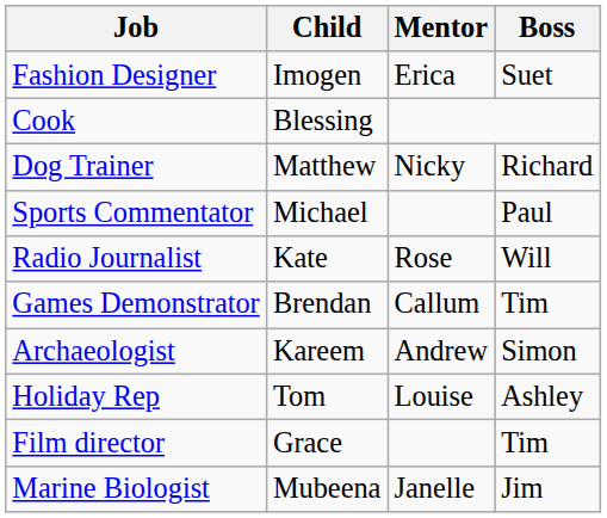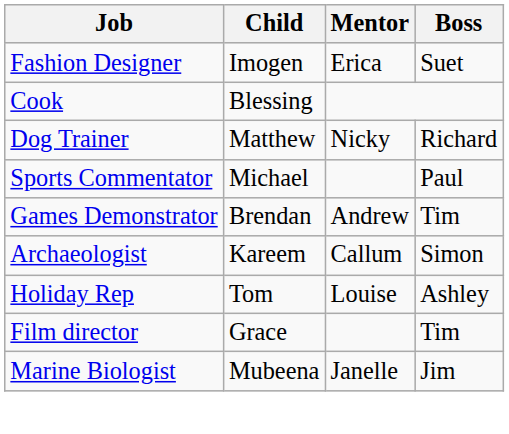 <table class="wikitable" border="1">
 <tr>
 <th>Job</th>
 <th>Child</th>
 <th>Mentor</th>
 <th>Boss</th>
 </tr>
 <tr>
 <td><a href='#'>Fashion Designer</a></td>
 <td>Imogen</td>
 <td>Erica</td>
 <td>Suet</td>
 </tr>
 <tr>
 <td><a href='#'>Cook</a></td>
 <td>Blessing</td>
 <td colspan=2></td>
 </tr>
 <tr>
 <td><a href='#'>Dog Trainer</a></td>
 <td>Matthew</td>
 <td>Nicky</td>
 <td>Richard</td>
 </tr>
 <tr>
 <td><a href='#'>Sports Commentator</a></td>
 <td>Michael</td>
 <td></td>
 <td>Paul</td>
 </tr>
 <tr>
-<td><a href='#'>Radio Journalist</a></td>
-<td>Kate</td>
-<td>Rose</td>
-<td>Will</td>
-</tr>
-<tr>
 <td><a href='#'>Games Demonstrator</a></td>
 <td>Brendan</td>
-<td>Callum</td>
+<td>Andrew</td>
 <td>Tim</td>
 </tr>
 <tr>
 <td><a href='#'>Archaeologist</a></td>
 <td>Kareem</td>
-<td>Andrew</td>
+<td>Callum</td>
 <td>Simon</td>
 </tr>
 <tr>
 <td><a href='#'>Holiday Rep</a></td>
 <td>Tom</td>
 <td>Louise</td>
 <td>Ashley</td>
 </tr>
 <tr>
 <td><a href='#'>Film director</a></td>
 <td>Grace</td>
 <td></td>
 <td>Tim</td>
 </tr>
 <tr>
 <td><a href='#'>Marine Biologist</a></td>
 <td>Mubeena</td>
 <td>Janelle</td>
 <td>Jim</td>
 </tr>
 </table>
